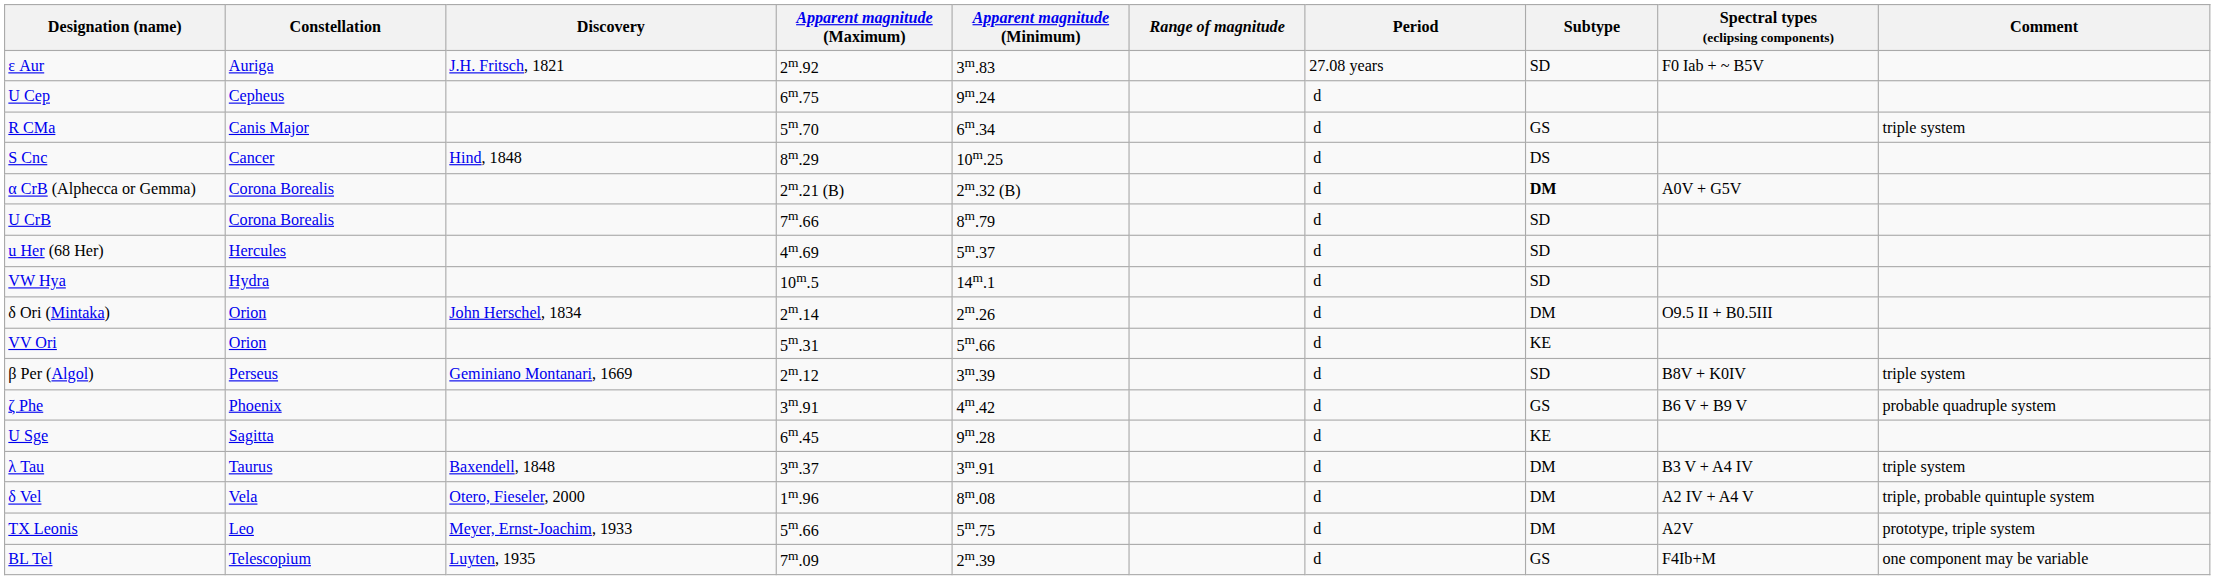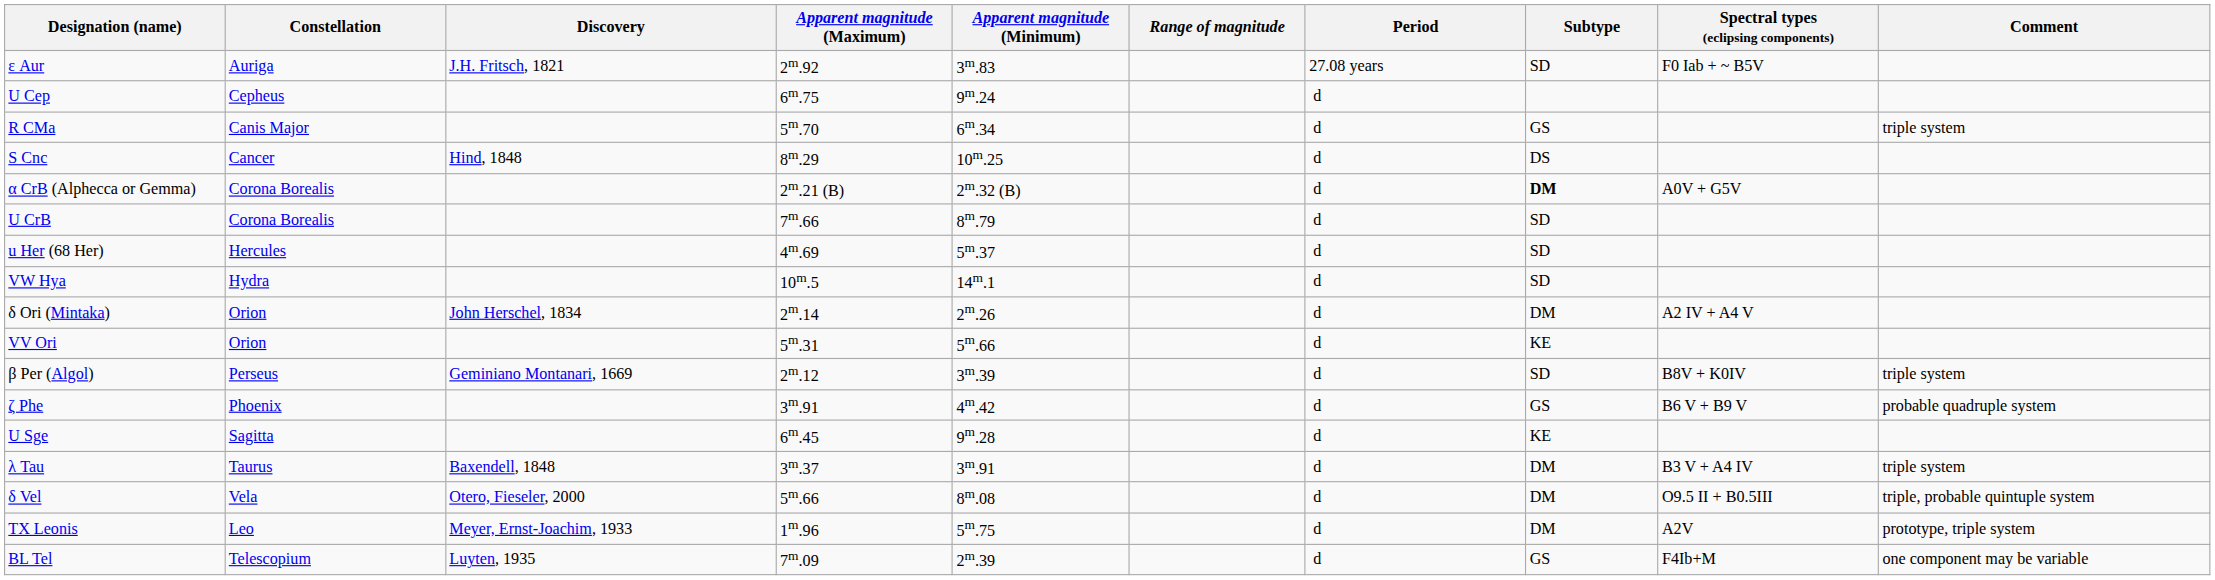 <table class="wikitable sortable" style="font-size:90%;">
 <tr bgcolor="#efefef">
 <th width="10%"><strong>Designation (name)</strong></th>
 <th width="10%"><strong>Constellation</strong></th>
 <th width="15%"><strong>Discovery</strong></th>
 <th width="8%"><em><a href='#'>Apparent magnitude</a></em> (Maximum)</th>
 <th width="8%"><em><a href='#'>Apparent magnitude</a></em> (Minimum)</th>
 <th width="8%"><em>Range of magnitude</em></th>
 <th width="10%"><strong>Period</strong></th>
 <th width="6%"><strong>Subtype</strong></th>
 <th width="10%"><strong>Spectral types<br><small>(eclipsing components)</small></strong></th>
 <th width="15%"><strong>Comment</strong></th>
 </tr>
 <tr -->
 <td><a href='#'>ε Aur</a></td>
 <td><a href='#'>Auriga</a></td>
 <td><a href='#'>J.H. Fritsch</a>, 1821</td>
 <td>2<sup>m</sup>.92</td>
 <td>3<sup>m</sup>.83</td>
 <td></td>
 <td>27.08 years</td>
 <td>SD</td>
 <td>F0 Iab + ~ B5V</td>
 <td> </td>
 </tr>
 <tr -->
 <td><a href='#'>U Cep</a></td>
 <td><a href='#'>Cepheus</a></td>
 <td> </td>
 <td>6<sup>m</sup>.75</td>
 <td>9<sup>m</sup>.24</td>
 <td></td>
 <td> d</td>
 <td></td>
 <td> </td>
 </tr>
 <tr -->
 <td><a href='#'>R CMa</a></td>
 <td><a href='#'>Canis Major</a></td>
 <td> </td>
 <td>5<sup>m</sup>.70</td>
 <td>6<sup>m</sup>.34</td>
 <td></td>
 <td> d</td>
 <td>GS</td>
 <td></td>
 <td>triple system</td>
 </tr>
 <tr -->
 <td><a href='#'>S Cnc</a></td>
 <td><a href='#'>Cancer</a></td>
 <td><a href='#'>Hind</a>, 1848</td>
 <td>8<sup>m</sup>.29</td>
 <td>10<sup>m</sup>.25</td>
 <td></td>
 <td> d</td>
 <td>DS</td>
 <td></td>
 <td> </td>
 </tr>
 <tr -->
 <td><a href='#'>α CrB</a> (Alphecca or Gemma)</td>
 <td><a href='#'>Corona Borealis</a></td>
 <td> </td>
 <td>2<sup>m</sup>.21 (B)</td>
 <td>2<sup>m</sup>.32 (B)</td>
 <td></td>
 <td> d</td>
 <td><strong>DM</strong></td>
 <td>A0V + G5V</td>
 <td> </td>
 </tr>
 <tr -->
 <td><a href='#'>U CrB</a></td>
 <td><a href='#'>Corona Borealis</a></td>
 <td> </td>
 <td>7<sup>m</sup>.66</td>
 <td>8<sup>m</sup>.79</td>
 <td></td>
 <td> d</td>
 <td>SD</td>
 <td></td>
 <td> </td>
 </tr>
 <tr -->
 <td><a href='#'>u Her</a> (68 Her)</td>
 <td><a href='#'>Hercules</a></td>
 <td> </td>
 <td>4<sup>m</sup>.69</td>
 <td>5<sup>m</sup>.37</td>
 <td></td>
 <td> d</td>
 <td>SD</td>
 <td></td>
 <td> </td>
 </tr>
 <tr -->
 <td><a href='#'>VW Hya</a></td>
 <td><a href='#'>Hydra</a></td>
 <td> </td>
 <td>10<sup>m</sup>.5</td>
 <td>14<sup>m</sup>.1</td>
 <td></td>
 <td> d</td>
 <td>SD</td>
 <td></td>
 <td> </td>
 </tr>
 <tr -->
 <td>δ Ori (<a href='#'>Mintaka</a>)</td>
 <td><a href='#'>Orion</a></td>
 <td><a href='#'>John Herschel</a>, 1834</td>
 <td>2<sup>m</sup>.14</td>
 <td>2<sup>m</sup>.26</td>
 <td></td>
 <td> d</td>
 <td>DM</td>
-<td>O9.5 II + B0.5III</td>
+<td>A2 IV + A4 V</td>
 <td> </td>
 </tr>
 <tr -->
 <td><a href='#'>VV Ori</a></td>
 <td><a href='#'>Orion</a></td>
 <td> </td>
 <td>5<sup>m</sup>.31</td>
 <td>5<sup>m</sup>.66</td>
 <td></td>
 <td> d</td>
 <td>KE</td>
 <td></td>
 <td> </td>
 </tr>
 <tr -->
 <td>β Per (<a href='#'>Algol</a>)</td>
 <td><a href='#'>Perseus</a></td>
 <td><a href='#'>Geminiano Montanari</a>, 1669</td>
 <td>2<sup>m</sup>.12</td>
 <td>3<sup>m</sup>.39</td>
 <td></td>
 <td> d</td>
 <td>SD</td>
 <td>B8V + K0IV</td>
 <td>triple system</td>
 </tr>
 <tr -->
 <td><a href='#'>ζ Phe</a></td>
 <td><a href='#'>Phoenix</a></td>
 <td> </td>
 <td>3<sup>m</sup>.91</td>
 <td>4<sup>m</sup>.42</td>
 <td></td>
 <td> d</td>
 <td>GS</td>
 <td>B6 V + B9 V</td>
 <td>probable quadruple system</td>
 </tr>
 <tr -->
 <td><a href='#'>U Sge</a></td>
 <td><a href='#'>Sagitta</a></td>
 <td> </td>
 <td>6<sup>m</sup>.45</td>
 <td>9<sup>m</sup>.28</td>
 <td></td>
 <td> d</td>
 <td>KE</td>
 <td></td>
 <td> </td>
 </tr>
 <tr -->
 <td><a href='#'>λ Tau</a></td>
 <td><a href='#'>Taurus</a></td>
 <td><a href='#'>Baxendell</a>, 1848</td>
 <td>3<sup>m</sup>.37</td>
 <td>3<sup>m</sup>.91</td>
 <td></td>
 <td> d</td>
 <td>DM</td>
 <td>B3 V + A4 IV</td>
 <td>triple system</td>
 </tr>
 <tr -->
 <td><a href='#'>δ Vel</a></td>
 <td><a href='#'>Vela</a></td>
 <td><a href='#'>Otero, Fieseler</a>, 2000</td>
-<td>1<sup>m</sup>.96</td>
+<td>5<sup>m</sup>.66</td>
 <td>8<sup>m</sup>.08</td>
 <td></td>
 <td> d</td>
 <td>DM</td>
-<td>A2 IV + A4 V</td>
+<td>O9.5 II + B0.5III</td>
 <td>triple, probable quintuple system</td>
 </tr>
 <tr -->
 <td><a href='#'>TX Leonis</a></td>
 <td><a href='#'>Leo</a></td>
 <td><a href='#'>Meyer, Ernst-Joachim</a>, 1933</td>
-<td>5<sup>m</sup>.66</td>
+<td>1<sup>m</sup>.96</td>
 <td>5<sup>m</sup>.75</td>
 <td></td>
 <td> d</td>
 <td>DM</td>
 <td>A2V</td>
 <td>prototype, triple system</td>
 </tr>
 <tr -->
 <td><a href='#'>BL Tel</a></td>
 <td><a href='#'>Telescopium</a></td>
 <td><a href='#'>Luyten</a>, 1935</td>
 <td>7<sup>m</sup>.09</td>
 <td>2<sup>m</sup>.39</td>
 <td></td>
 <td> d</td>
 <td>GS</td>
 <td>F4Ib+M</td>
 <td>one component may be variable</td>
 </tr>
 </table>
